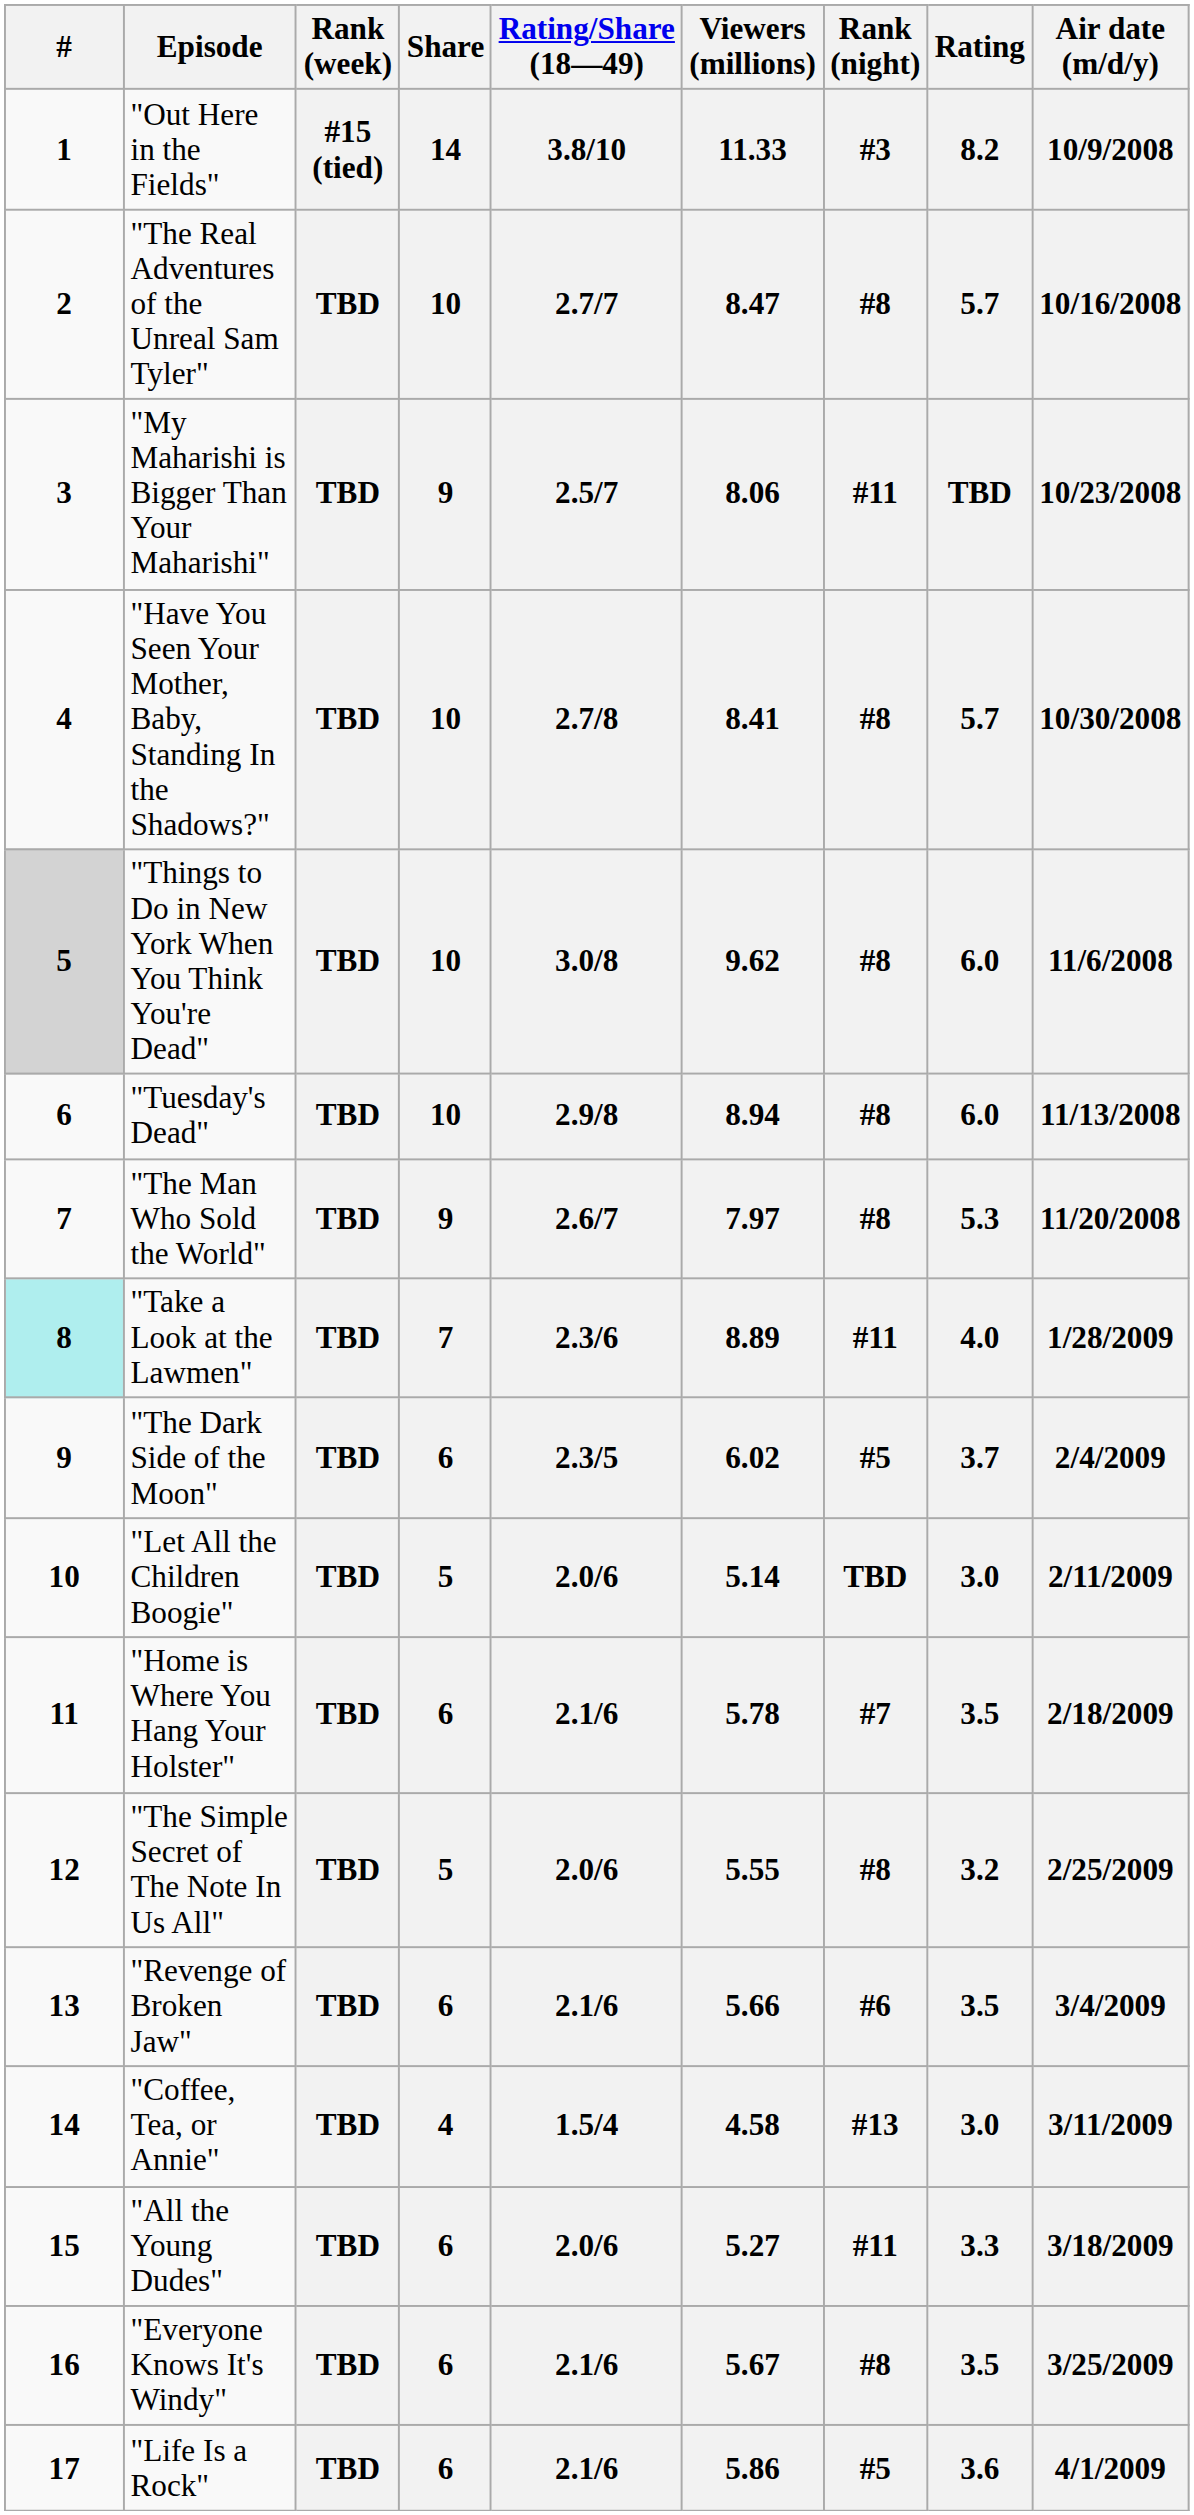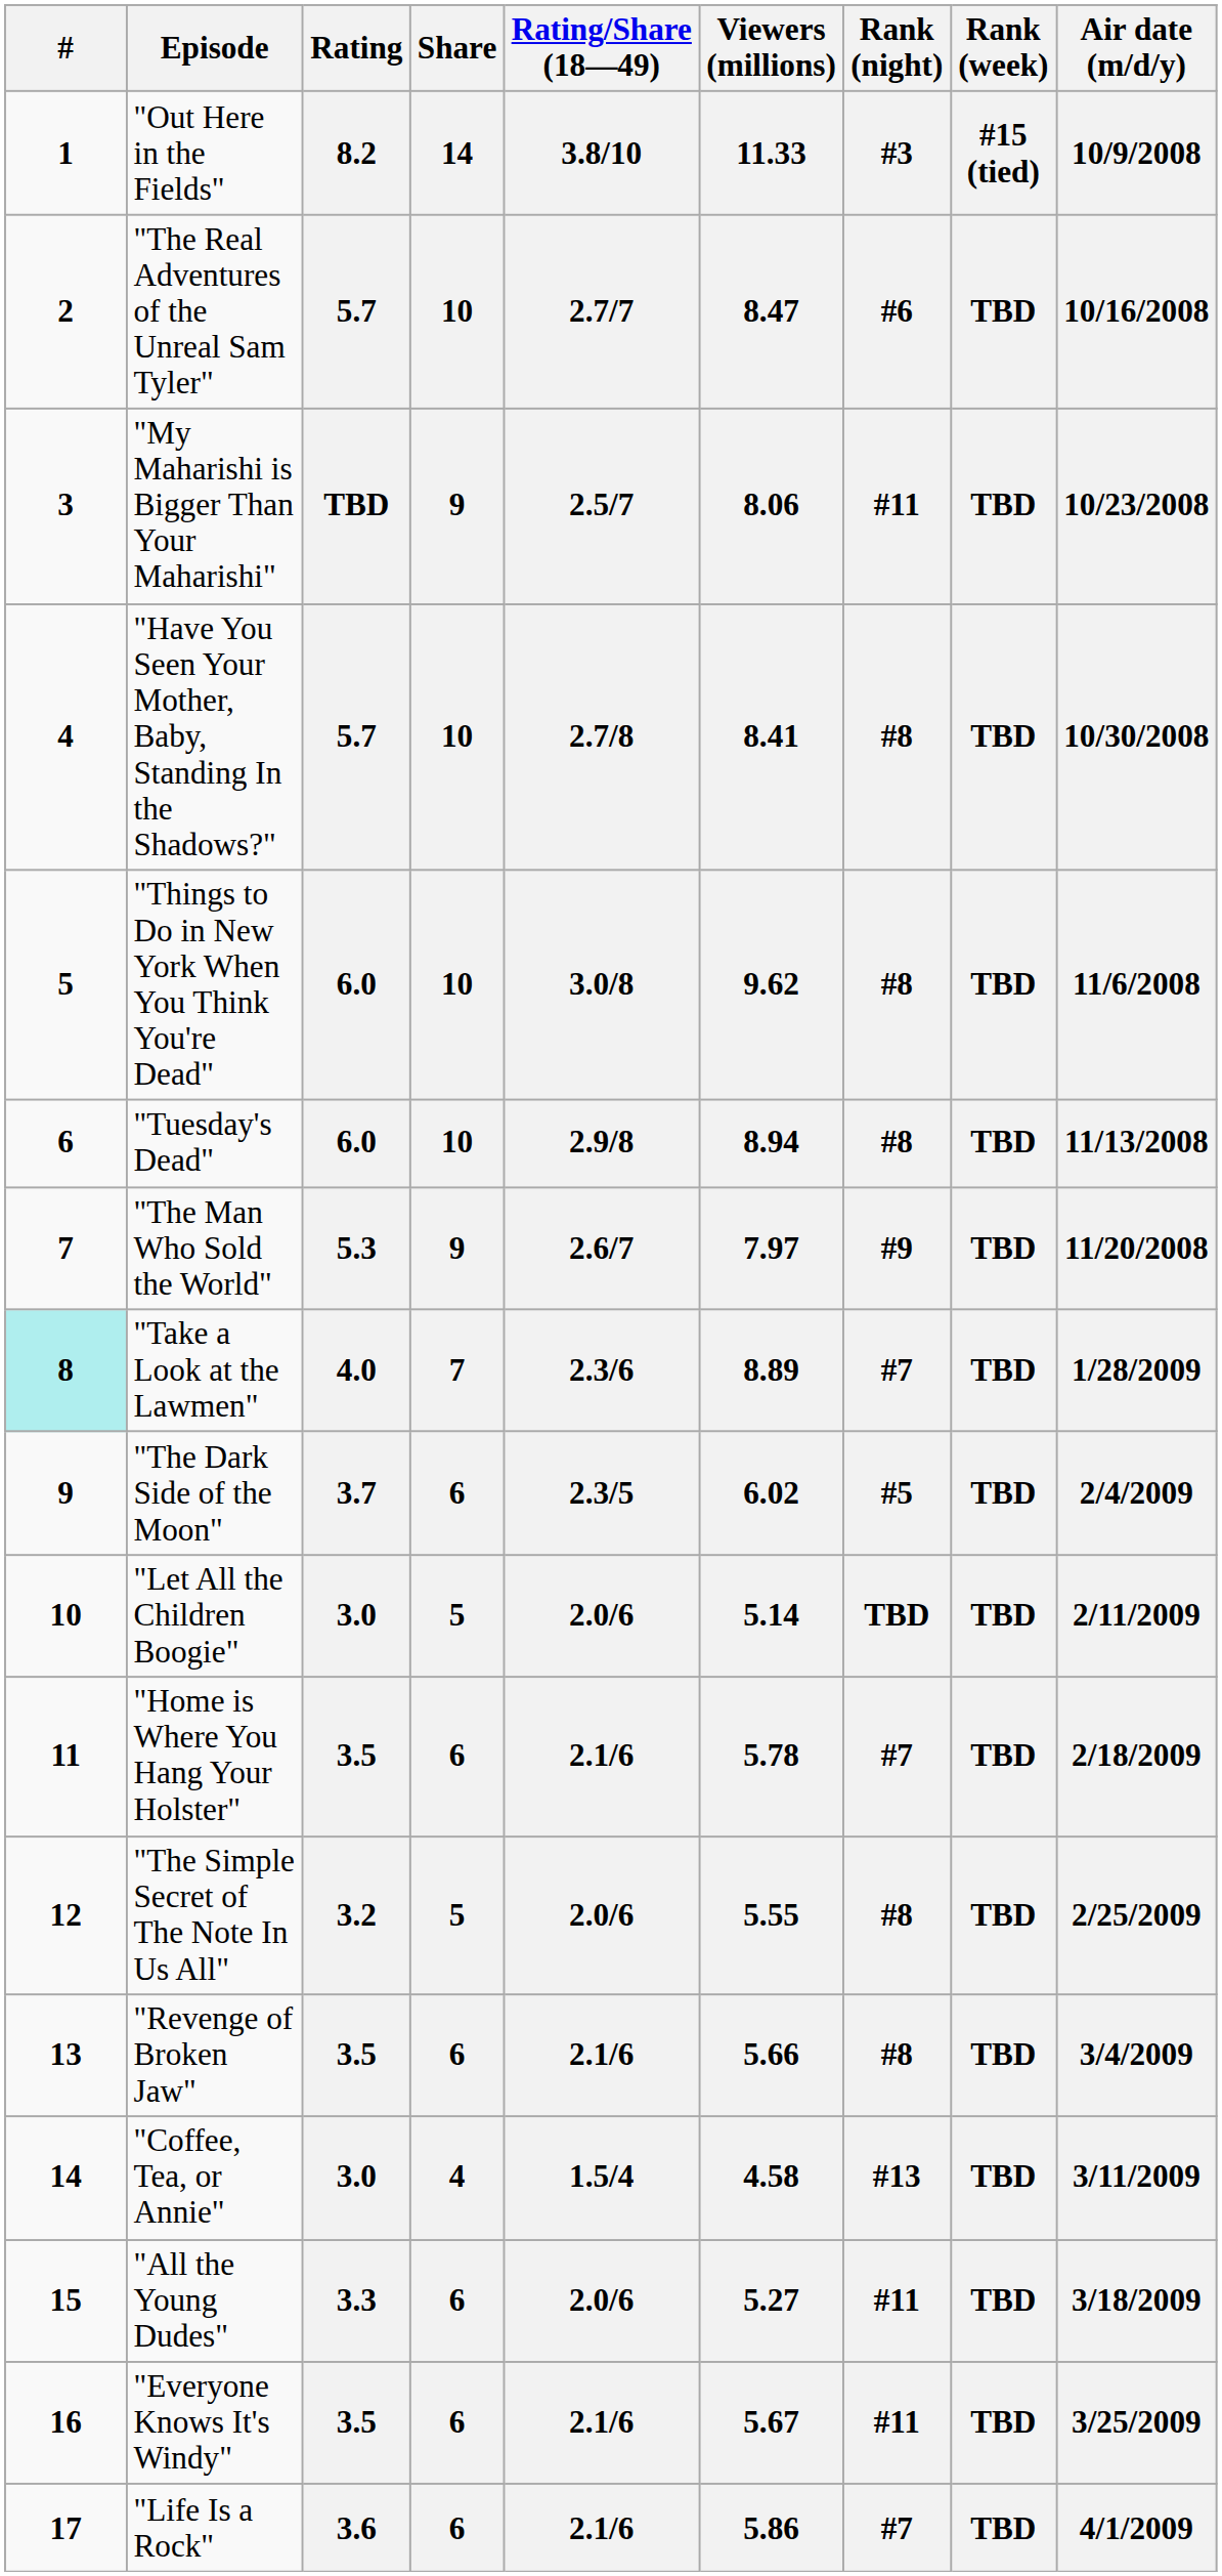 <table Class="wikitable sortable">
 <tr>
 <th width=10%>#</th>
 <th>Episode</th>
-<th>Rank<br>(week)</th>
+<th>Rating</th>
 <th>Share</th>
 <th><a href='#'>Rating/Share</a><br>(18—49)</th>
 <th>Viewers<br>(millions)</th>
 <th>Rank<br>(night)</th>
-<th>Rating</th>
+<th>Rank<br>(week)</th>
 <th>Air date<br>(m/d/y)</th>
 </tr>
 <tr>
 <td style="text-align:center"><strong>1</strong></td>
 <td>"Out Here in the Fields"</td>
-<th style="text-align:center">#15 (tied)</th>
+<th style="text-align:center">8.2</th>
 <th style="text-align:center">14</th>
 <th style="text-align:center">3.8/10</th>
 <th style="text-align:center">11.33</th>
 <th style="text-align:center">#3</th>
-<th style="text-align:center">8.2</th>
+<th style="text-align:center">#15 (tied)</th>
 <th style="text-align:center">10/9/2008</th>
 </tr>
 <tr>
 <td style="text-align:center"><strong>2</strong></td>
 <td>"The Real Adventures of the Unreal Sam Tyler"</td>
-<th style="text-align:center">TBD</th>
+<th style="text-align:center">5.7</th>
 <th style="text-align:center">10</th>
 <th style="text-align:center">2.7/7</th>
 <th style="text-align:center">8.47</th>
-<th style="text-align:center">#8</th>
-<th style="text-align:center">5.7</th>
+<th style="text-align:center">#6</th>
+<th style="text-align:center">TBD</th>
 <th style="text-align:center">10/16/2008</th>
 </tr>
 <tr>
 <td style="text-align:center"><strong>3</strong></td>
 <td>"My Maharishi is Bigger Than Your Maharishi"</td>
 <th style="text-align:center">TBD</th>
 <th style="text-align:center">9</th>
 <th style="text-align:center">2.5/7</th>
 <th style="text-align:center">8.06</th>
 <th style="text-align:center">#11</th>
 <th style="text-align:center">TBD</th>
 <th style="text-align:center">10/23/2008</th>
 </tr>
 <tr>
 <td style="text-align:center"><strong>4</strong></td>
 <td>"Have You Seen Your Mother, Baby, Standing In the Shadows?"</td>
-<th style="text-align:center">TBD</th>
+<th style="text-align:center">5.7</th>
 <th style="text-align:center">10</th>
 <th style="text-align:center">2.7/8</th>
 <th style="text-align:center">8.41</th>
 <th style="text-align:center">#8</th>
-<th style="text-align:center">5.7</th>
+<th style="text-align:center">TBD</th>
 <th style="text-align:center">10/30/2008</th>
 </tr>
 <tr>
-<td style="background: lightgrey; text-align:center"><strong>5</strong></td>
+<td style="text-align:center"><strong>5</strong></td>
 <td>"Things to Do in New York When You Think You're Dead"</td>
-<th style="text-align:center">TBD</th>
+<th style="text-align:center">6.0</th>
 <th style="text-align:center">10</th>
 <th style="text-align:center">3.0/8</th>
 <th style="text-align:center">9.62</th>
 <th style="text-align:center">#8</th>
-<th style="text-align:center">6.0</th>
+<th style="text-align:center">TBD</th>
 <th style="text-align:center">11/6/2008</th>
 </tr>
 <tr>
 <td style="text-align:center"><strong>6</strong></td>
 <td>"Tuesday's Dead"</td>
-<th style="text-align:center">TBD</th>
+<th style="text-align:center">6.0</th>
 <th style="text-align:center">10</th>
 <th style="text-align:center">2.9/8</th>
 <th style="text-align:center">8.94</th>
 <th style="text-align:center">#8</th>
-<th style="text-align:center">6.0</th>
+<th style="text-align:center">TBD</th>
 <th style="text-align:center">11/13/2008</th>
 </tr>
 <tr>
 <td style="text-align:center"><strong>7</strong></td>
 <td>"The Man Who Sold the World"</td>
-<th style="text-align:center">TBD</th>
+<th style="text-align:center">5.3</th>
 <th style="text-align:center">9</th>
 <th style="text-align:center">2.6/7</th>
 <th style="text-align:center">7.97</th>
-<th style="text-align:center">#8</th>
-<th style="text-align:center">5.3</th>
+<th style="text-align:center">#9</th>
+<th style="text-align:center">TBD</th>
 <th style="text-align:center">11/20/2008</th>
 </tr>
 <tr>
 <td style="background: paleturquoise; text-align:center"><strong>8</strong></td>
 <td>"Take a Look at the Lawmen"</td>
-<th style="text-align:center">TBD</th>
+<th style="text-align:center">4.0</th>
 <th style="text-align:center">7</th>
 <th style="text-align:center">2.3/6</th>
 <th style="text-align:center">8.89</th>
-<th style="text-align:center">#11</th>
-<th style="text-align:center">4.0</th>
+<th style="text-align:center">#7</th>
+<th style="text-align:center">TBD</th>
 <th style="text-align:center">1/28/2009</th>
 </tr>
 <tr>
 <td style="text-align:center"><strong>9</strong></td>
 <td>"The Dark Side of the Moon"</td>
-<th style="text-align:center">TBD</th>
+<th style="text-align:center">3.7</th>
 <th style="text-align:center">6</th>
 <th style="text-align:center">2.3/5</th>
 <th style="text-align:center">6.02</th>
 <th style="text-align:center">#5</th>
-<th style="text-align:center">3.7</th>
+<th style="text-align:center">TBD</th>
 <th style="text-align:center">2/4/2009</th>
 </tr>
 <tr>
 <td style="text-align:center"><strong>10</strong></td>
 <td>"Let All the Children Boogie"</td>
-<th style="text-align:center">TBD</th>
+<th style="text-align:center">3.0</th>
 <th style="text-align:center">5</th>
 <th style="text-align:center">2.0/6</th>
 <th style="text-align:center">5.14</th>
 <th style="text-align:center">TBD</th>
-<th style="text-align:center">3.0</th>
+<th style="text-align:center">TBD</th>
 <th style="text-align:center">2/11/2009</th>
 </tr>
 <tr>
 <td style="text-align:center"><strong>11</strong></td>
 <td>"Home is Where You Hang Your Holster"</td>
-<th style="text-align:center">TBD</th>
+<th style="text-align:center">3.5</th>
 <th style="text-align:center">6</th>
 <th style="text-align:center">2.1/6</th>
 <th style="text-align:center">5.78</th>
 <th style="text-align:center">#7</th>
-<th style="text-align:center">3.5</th>
+<th style="text-align:center">TBD</th>
 <th style="text-align:center">2/18/2009</th>
 </tr>
 <tr>
 <td style="text-align:center"><strong>12</strong></td>
 <td>"The Simple Secret of The Note In Us All"</td>
-<th style="text-align:center">TBD</th>
+<th style="text-align:center">3.2</th>
 <th style="text-align:center">5</th>
 <th style="text-align:center">2.0/6</th>
 <th style="text-align:center">5.55</th>
 <th style="text-align:center">#8</th>
-<th style="text-align:center">3.2</th>
+<th style="text-align:center">TBD</th>
 <th style="text-align:center">2/25/2009</th>
 </tr>
 <tr>
 <td style="text-align:center"><strong>13</strong></td>
 <td>"Revenge of Broken Jaw"</td>
-<th style="text-align:center">TBD</th>
+<th style="text-align:center">3.5</th>
 <th style="text-align:center">6</th>
 <th style="text-align:center">2.1/6</th>
 <th style="text-align:center">5.66</th>
-<th style="text-align:center">#6</th>
-<th style="text-align:center">3.5</th>
+<th style="text-align:center">#8</th>
+<th style="text-align:center">TBD</th>
 <th style="text-align:center">3/4/2009</th>
 </tr>
 <tr>
 <td style="text-align:center"><strong>14</strong></td>
 <td>"Coffee, Tea, or Annie"</td>
-<th style="text-align:center">TBD</th>
+<th style="text-align:center">3.0</th>
 <th style="text-align:center">4</th>
 <th style="text-align:center">1.5/4</th>
 <th style="text-align:center">4.58</th>
 <th style="text-align:center">#13</th>
-<th style="text-align:center">3.0</th>
+<th style="text-align:center">TBD</th>
 <th style="text-align:center">3/11/2009</th>
 </tr>
 <tr>
 <td style="text-align:center"><strong>15</strong></td>
 <td>"All the Young Dudes"</td>
-<th style="text-align:center">TBD</th>
+<th style="text-align:center">3.3</th>
 <th style="text-align:center">6</th>
 <th style="text-align:center">2.0/6</th>
 <th style="text-align:center">5.27</th>
 <th style="text-align:center">#11</th>
-<th style="text-align:center">3.3</th>
+<th style="text-align:center">TBD</th>
 <th style="text-align:center">3/18/2009</th>
 </tr>
 <tr>
 <td style="text-align:center"><strong>16</strong></td>
 <td>"Everyone Knows It's Windy"</td>
-<th style="text-align:center">TBD</th>
+<th style="text-align:center">3.5</th>
 <th style="text-align:center">6</th>
 <th style="text-align:center">2.1/6</th>
 <th style="text-align:center">5.67</th>
-<th style="text-align:center">#8</th>
-<th style="text-align:center">3.5</th>
+<th style="text-align:center">#11</th>
+<th style="text-align:center">TBD</th>
 <th style="text-align:center">3/25/2009</th>
 </tr>
 <tr>
 <td style="text-align:center"><strong>17</strong></td>
 <td>"Life Is a Rock"</td>
-<th style="text-align:center">TBD</th>
+<th style="text-align:center">3.6</th>
 <th style="text-align:center">6</th>
 <th style="text-align:center">2.1/6</th>
 <th style="text-align:center">5.86</th>
-<th style="text-align:center">#5</th>
-<th style="text-align:center">3.6</th>
+<th style="text-align:center">#7</th>
+<th style="text-align:center">TBD</th>
 <th style="text-align:center">4/1/2009</th>
 </tr>
 </table>
